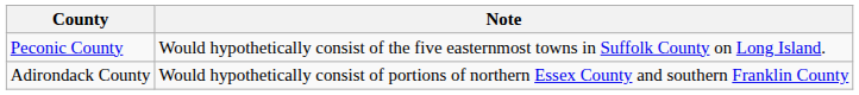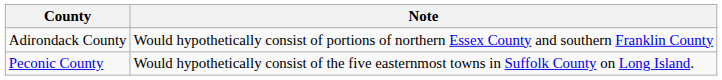 <table class="wikitable sortable" style="margin:auto;">
 <tr>
 <th>County<br></th>
 <th class="unsortable">Note</th>
 </tr>
 <tr>
+<td>Adirondack County</td>
+<td>Would hypothetically consist of portions of northern <a href='#'>Essex County</a> and southern <a href='#'>Franklin County</a></td>
+</tr>
+<tr>
 <td><a href='#'>Peconic County</a></td>
 <td>Would hypothetically consist of the five easternmost towns in <a href='#'>Suffolk County</a> on <a href='#'>Long Island</a>.</td>
 </tr>
-<tr>
-<td>Adirondack County</td>
-<td>Would hypothetically consist of portions of northern <a href='#'>Essex County</a> and southern <a href='#'>Franklin County</a></td>
-</tr>
 </table>
